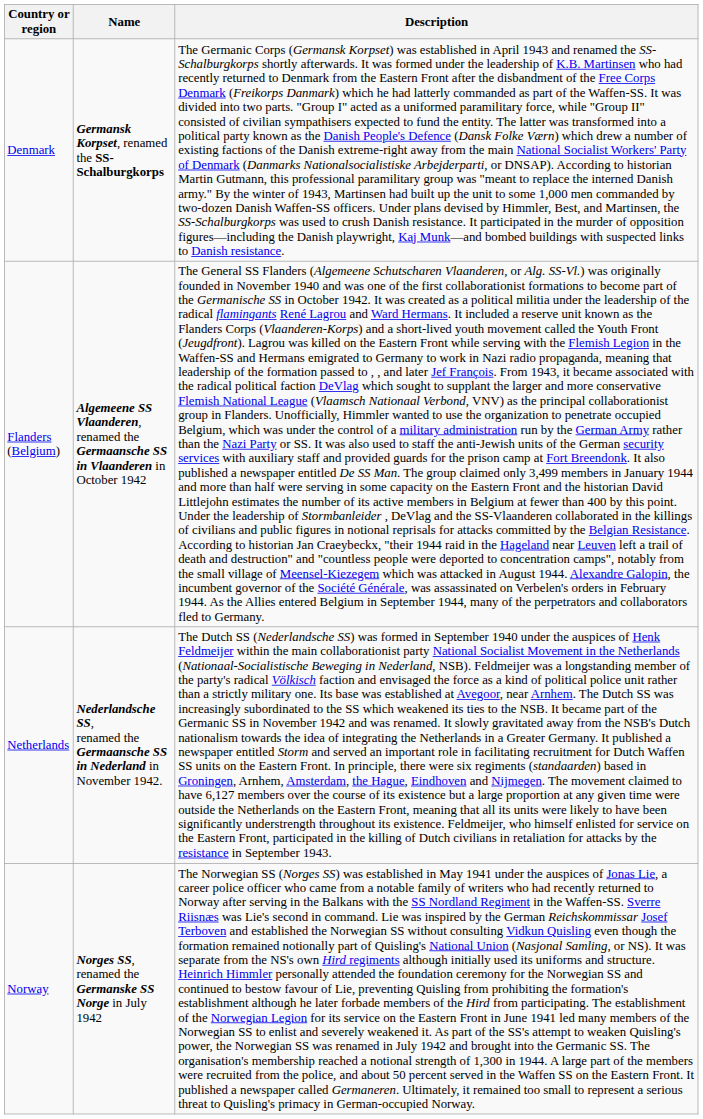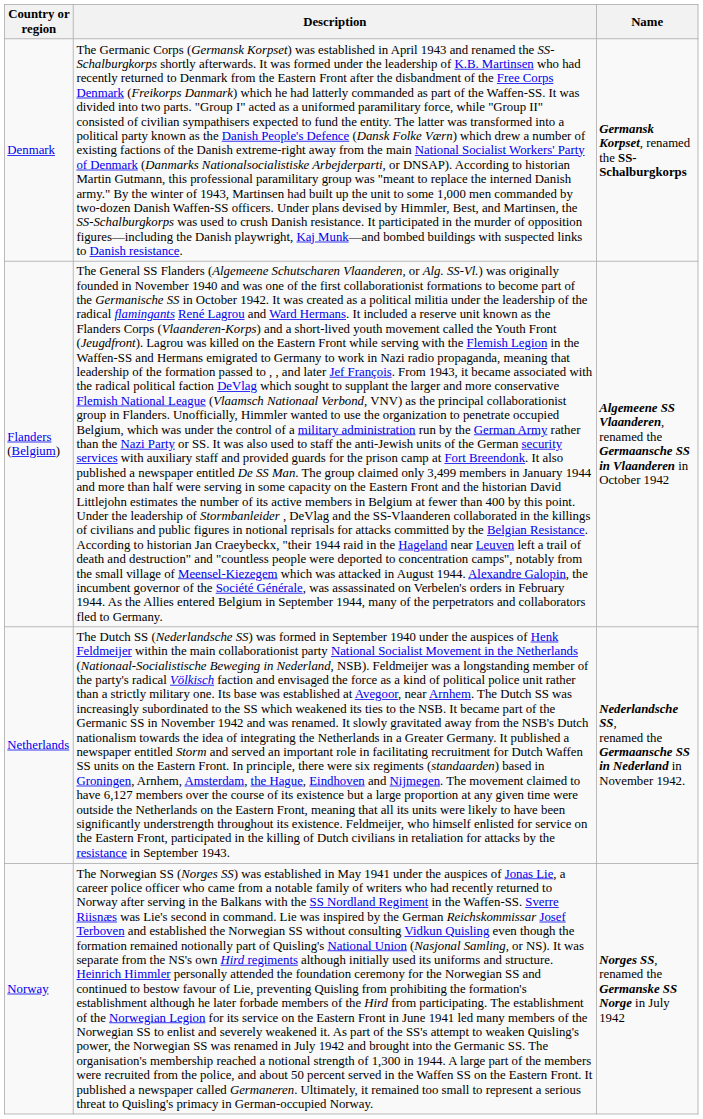 <table class="wikitable" border="1">
 <tr>
 <th>Country or region</th>
+<th>Description</th>
 <th>Name</th>
-<th>Description</th>
 </tr>
 <tr>
 <td><a href='#'>Denmark</a></td>
+<td>The Germanic Corps (<em>Germansk Korpset</em>) was established in April 1943 and renamed the <em>SS-Schalburgkorps</em> shortly afterwards. It was formed under the leadership of <a href='#'>K.B. Martinsen</a> who had recently returned to Denmark from the Eastern Front after the disbandment of the <a href='#'>Free Corps Denmark</a> (<em>Freikorps Danmark</em>) which he had latterly commanded as part of the Waffen-SS. It was divided into two parts. "Group I" acted as a uniformed paramilitary force, while "Group II" consisted of civilian sympathisers expected to fund the entity. The latter was transformed into a political party known as the <a href='#'>Danish People's Defence</a> (<em>Dansk Folke Værn</em>) which drew a number of existing factions of the Danish extreme-right away from the main <a href='#'>National Socialist Workers' Party of Denmark</a> (<em>Danmarks Nationalsocialistiske Arbejderparti</em>, or DNSAP). According to historian Martin Gutmann, this professional paramilitary group was "meant to replace the interned Danish army." By the winter of 1943, Martinsen had built up the unit to some 1,000 men commanded by two-dozen Danish Waffen-SS officers. Under plans devised by Himmler, Best, and Martinsen, the <em>SS-Schalburgkorps</em> was used to crush Danish resistance. It participated in the murder of opposition figures—including the Danish playwright, <a href='#'>Kaj Munk</a>—and bombed buildings with suspected links to <a href='#'>Danish resistance</a>.</td>
 <td><strong><em>Germansk Korpset</em></strong>, renamed the <strong>SS-Schalburgkorps</strong></td>
-<td>The Germanic Corps (<em>Germansk Korpset</em>) was established in April 1943 and renamed the <em>SS-Schalburgkorps</em> shortly afterwards. It was formed under the leadership of <a href='#'>K.B. Martinsen</a> who had recently returned to Denmark from the Eastern Front after the disbandment of the <a href='#'>Free Corps Denmark</a> (<em>Freikorps Danmark</em>) which he had latterly commanded as part of the Waffen-SS. It was divided into two parts. "Group I" acted as a uniformed paramilitary force, while "Group II" consisted of civilian sympathisers expected to fund the entity. The latter was transformed into a political party known as the <a href='#'>Danish People's Defence</a> (<em>Dansk Folke Værn</em>) which drew a number of existing factions of the Danish extreme-right away from the main <a href='#'>National Socialist Workers' Party of Denmark</a> (<em>Danmarks Nationalsocialistiske Arbejderparti</em>, or DNSAP). According to historian Martin Gutmann, this professional paramilitary group was "meant to replace the interned Danish army." By the winter of 1943, Martinsen had built up the unit to some 1,000 men commanded by two-dozen Danish Waffen-SS officers. Under plans devised by Himmler, Best, and Martinsen, the <em>SS-Schalburgkorps</em> was used to crush Danish resistance. It participated in the murder of opposition figures—including the Danish playwright, <a href='#'>Kaj Munk</a>—and bombed buildings with suspected links to <a href='#'>Danish resistance</a>.</td>
 </tr>
 <tr>
 <td><a href='#'>Flanders</a> (<a href='#'>Belgium</a>)</td>
+<td>The General SS Flanders (<em>Algemeene Schutscharen Vlaanderen</em>, or <em>Alg. SS-Vl.</em>) was originally founded in November 1940 and was one of the first collaborationist formations to become part of the <em>Germanische SS</em> in October 1942. It was created as a political militia under the leadership of the radical <em><a href='#'>flamingants</a></em> <a href='#'>René Lagrou</a> and <a href='#'>Ward Hermans</a>. It included a reserve unit known as the Flanders Corps (<em>Vlaanderen-Korps</em>) and a short-lived youth movement called the Youth Front (<em>Jeugdfront</em>). Lagrou was killed on the Eastern Front while serving with the <a href='#'>Flemish Legion</a> in the Waffen-SS and Hermans emigrated to Germany to work in Nazi radio propaganda, meaning that leadership of the formation passed to , , and later <a href='#'>Jef François</a>. From 1943, it became associated with the radical political faction <a href='#'>DeVlag</a> which sought to supplant the larger and more conservative <a href='#'>Flemish National League</a> (<em>Vlaamsch Nationaal Verbond</em>, VNV) as the principal collaborationist group in Flanders. Unofficially, Himmler wanted to use the organization to penetrate occupied Belgium, which was under the control of a <a href='#'>military administration</a> run by the <a href='#'>German Army</a> rather than the <a href='#'>Nazi Party</a> or SS. It was also used to staff the anti-Jewish units of the German <a href='#'>security services</a> with auxiliary staff and provided guards for the prison camp at <a href='#'>Fort Breendonk</a>. It also published a newspaper entitled <em>De SS Man</em>. The group claimed only 3,499 members in January 1944 and more than half were serving in some capacity on the Eastern Front and the historian David Littlejohn estimates the number of its active members in Belgium at fewer than 400 by this point. Under the leadership of <em>Stormbanleider</em> , DeVlag and the SS-Vlaanderen collaborated in the killings of civilians and public figures in notional reprisals for attacks committed by the <a href='#'>Belgian Resistance</a>. According to historian Jan Craeybeckx, "their 1944 raid in the <a href='#'>Hageland</a> near <a href='#'>Leuven</a> left a trail of death and destruction" and "countless people were deported to concentration camps", notably from the small village of <a href='#'>Meensel-Kiezegem</a> which was attacked in August 1944. <a href='#'>Alexandre Galopin</a>, the incumbent governor of the <a href='#'>Société Générale</a>, was assassinated on Verbelen's orders in February 1944. As the Allies entered Belgium in September 1944, many of the perpetrators and collaborators fled to Germany.</td>
 <td><strong><em>Algemeene SS Vlaanderen</em></strong>,<br> renamed the <strong><em>Germaansche SS in Vlaanderen</em></strong> in October 1942</td>
-<td>The General SS Flanders (<em>Algemeene Schutscharen Vlaanderen</em>, or <em>Alg. SS-Vl.</em>) was originally founded in November 1940 and was one of the first collaborationist formations to become part of the <em>Germanische SS</em> in October 1942. It was created as a political militia under the leadership of the radical <em><a href='#'>flamingants</a></em> <a href='#'>René Lagrou</a> and <a href='#'>Ward Hermans</a>. It included a reserve unit known as the Flanders Corps (<em>Vlaanderen-Korps</em>) and a short-lived youth movement called the Youth Front (<em>Jeugdfront</em>). Lagrou was killed on the Eastern Front while serving with the <a href='#'>Flemish Legion</a> in the Waffen-SS and Hermans emigrated to Germany to work in Nazi radio propaganda, meaning that leadership of the formation passed to , , and later <a href='#'>Jef François</a>. From 1943, it became associated with the radical political faction <a href='#'>DeVlag</a> which sought to supplant the larger and more conservative <a href='#'>Flemish National League</a> (<em>Vlaamsch Nationaal Verbond</em>, VNV) as the principal collaborationist group in Flanders. Unofficially, Himmler wanted to use the organization to penetrate occupied Belgium, which was under the control of a <a href='#'>military administration</a> run by the <a href='#'>German Army</a> rather than the <a href='#'>Nazi Party</a> or SS. It was also used to staff the anti-Jewish units of the German <a href='#'>security services</a> with auxiliary staff and provided guards for the prison camp at <a href='#'>Fort Breendonk</a>. It also published a newspaper entitled <em>De SS Man</em>. The group claimed only 3,499 members in January 1944 and more than half were serving in some capacity on the Eastern Front and the historian David Littlejohn estimates the number of its active members in Belgium at fewer than 400 by this point. Under the leadership of <em>Stormbanleider</em> , DeVlag and the SS-Vlaanderen collaborated in the killings of civilians and public figures in notional reprisals for attacks committed by the <a href='#'>Belgian Resistance</a>. According to historian Jan Craeybeckx, "their 1944 raid in the <a href='#'>Hageland</a> near <a href='#'>Leuven</a> left a trail of death and destruction" and "countless people were deported to concentration camps", notably from the small village of <a href='#'>Meensel-Kiezegem</a> which was attacked in August 1944. <a href='#'>Alexandre Galopin</a>, the incumbent governor of the <a href='#'>Société Générale</a>, was assassinated on Verbelen's orders in February 1944. As the Allies entered Belgium in September 1944, many of the perpetrators and collaborators fled to Germany.</td>
 </tr>
 <tr>
 <td><a href='#'>Netherlands</a></td>
+<td>The Dutch SS (<em>Nederlandsche SS</em>) was formed in September 1940 under the auspices of <a href='#'>Henk Feldmeijer</a> within the main collaborationist party <a href='#'>National Socialist Movement in the Netherlands</a> (<em>Nationaal-Socialistische Beweging in Nederland</em>, NSB). Feldmeijer was a longstanding member of the party's radical <em><a href='#'>Völkisch</a></em> faction and envisaged the force as a kind of political police unit rather than a strictly military one. Its base was established at <a href='#'>Avegoor</a>, near <a href='#'>Arnhem</a>. The Dutch SS was increasingly subordinated to the SS which weakened its ties to the NSB. It became part of the Germanic SS in November 1942 and was renamed. It slowly gravitated away from the NSB's Dutch nationalism towards the idea of integrating the Netherlands in a Greater Germany. It published a newspaper entitled <em>Storm</em> and served an important role in facilitating recruitment for Dutch  Waffen SS units on the Eastern Front. In principle, there were six regiments (<em>standaarden</em>) based in <a href='#'>Groningen</a>, Arnhem, <a href='#'>Amsterdam</a>, <a href='#'>the Hague</a>, <a href='#'>Eindhoven</a> and <a href='#'>Nijmegen</a>. The movement claimed to have 6,127 members over the course of its existence but a large proportion at any given time were outside the Netherlands on the Eastern Front, meaning that all its units were likely to have been significantly understrength throughout its existence. Feldmeijer, who himself enlisted for service on the Eastern Front, participated in the killing of Dutch civilians in retaliation for attacks by the <a href='#'>resistance</a> in September 1943.</td>
 <td><strong><em>Nederlandsche SS</em></strong>,<br> renamed the <strong><em>Germaansche SS in Nederland</em></strong> in November 1942.</td>
-<td>The Dutch SS (<em>Nederlandsche SS</em>) was formed in September 1940 under the auspices of <a href='#'>Henk Feldmeijer</a> within the main collaborationist party <a href='#'>National Socialist Movement in the Netherlands</a> (<em>Nationaal-Socialistische Beweging in Nederland</em>, NSB). Feldmeijer was a longstanding member of the party's radical <em><a href='#'>Völkisch</a></em> faction and envisaged the force as a kind of political police unit rather than a strictly military one. Its base was established at <a href='#'>Avegoor</a>, near <a href='#'>Arnhem</a>. The Dutch SS was increasingly subordinated to the SS which weakened its ties to the NSB. It became part of the Germanic SS in November 1942 and was renamed. It slowly gravitated away from the NSB's Dutch nationalism towards the idea of integrating the Netherlands in a Greater Germany. It published a newspaper entitled <em>Storm</em> and served an important role in facilitating recruitment for Dutch  Waffen SS units on the Eastern Front. In principle, there were six regiments (<em>standaarden</em>) based in <a href='#'>Groningen</a>, Arnhem, <a href='#'>Amsterdam</a>, <a href='#'>the Hague</a>, <a href='#'>Eindhoven</a> and <a href='#'>Nijmegen</a>. The movement claimed to have 6,127 members over the course of its existence but a large proportion at any given time were outside the Netherlands on the Eastern Front, meaning that all its units were likely to have been significantly understrength throughout its existence. Feldmeijer, who himself enlisted for service on the Eastern Front, participated in the killing of Dutch civilians in retaliation for attacks by the <a href='#'>resistance</a> in September 1943.</td>
 </tr>
 <tr>
 <td><a href='#'>Norway</a></td>
+<td>The Norwegian SS (<em>Norges SS</em>) was established in May 1941 under the auspices of <a href='#'>Jonas Lie</a>, a career police officer  who came from a notable family of writers who had recently returned to Norway after serving in the Balkans with the <a href='#'>SS Nordland Regiment</a> in the Waffen-SS. <a href='#'>Sverre Riisnæs</a> was Lie's second in command. Lie was inspired by the German <em>Reichskommissar</em> <a href='#'>Josef Terboven</a> and established the Norwegian SS without consulting <a href='#'>Vidkun Quisling</a> even though the formation remained notionally part of Quisling's <a href='#'>National Union</a> (<em>Nasjonal Samling</em>, or NS). It was separate from the NS's own <a href='#'><em>Hird</em> regiments</a> although initially used its uniforms and structure. <a href='#'>Heinrich Himmler</a> personally attended the foundation ceremony for the  Norwegian SS and continued to bestow favour of Lie, preventing Quisling from prohibiting the formation's establishment although he later forbade members of the <em>Hird</em> from participating. The establishment of the <a href='#'>Norwegian Legion</a> for its service on the Eastern Front in June 1941 led many members of the Norwegian SS to enlist and severely weakened it. As part of the SS's attempt to weaken Quisling's power, the Norwegian SS was renamed in July 1942 and brought into the Germanic SS. The organisation's membership reached a notional strength of 1,300 in 1944. A large part of the members were recruited from the police, and about 50 percent served in the Waffen SS on the Eastern Front. It published a newspaper called <em>Germaneren</em>. Ultimately, it remained too small to represent a serious threat to Quisling's primacy in German-occupied Norway.</td>
 <td><strong><em>Norges SS</em></strong>,<br> renamed the <strong><em>Germanske SS Norge</em></strong> in July 1942</td>
-<td>The Norwegian SS (<em>Norges SS</em>) was established in May 1941 under the auspices of <a href='#'>Jonas Lie</a>, a career police officer  who came from a notable family of writers who had recently returned to Norway after serving in the Balkans with the <a href='#'>SS Nordland Regiment</a> in the Waffen-SS. <a href='#'>Sverre Riisnæs</a> was Lie's second in command. Lie was inspired by the German <em>Reichskommissar</em> <a href='#'>Josef Terboven</a> and established the Norwegian SS without consulting <a href='#'>Vidkun Quisling</a> even though the formation remained notionally part of Quisling's <a href='#'>National Union</a> (<em>Nasjonal Samling</em>, or NS). It was separate from the NS's own <a href='#'><em>Hird</em> regiments</a> although initially used its uniforms and structure. <a href='#'>Heinrich Himmler</a> personally attended the foundation ceremony for the  Norwegian SS and continued to bestow favour of Lie, preventing Quisling from prohibiting the formation's establishment although he later forbade members of the <em>Hird</em> from participating. The establishment of the <a href='#'>Norwegian Legion</a> for its service on the Eastern Front in June 1941 led many members of the Norwegian SS to enlist and severely weakened it. As part of the SS's attempt to weaken Quisling's power, the Norwegian SS was renamed in July 1942 and brought into the Germanic SS. The organisation's membership reached a notional strength of 1,300 in 1944. A large part of the members were recruited from the police, and about 50 percent served in the Waffen SS on the Eastern Front. It published a newspaper called <em>Germaneren</em>. Ultimately, it remained too small to represent a serious threat to Quisling's primacy in German-occupied Norway.</td>
 </tr>
 </table>
